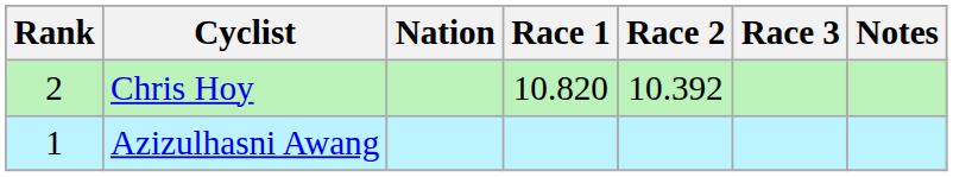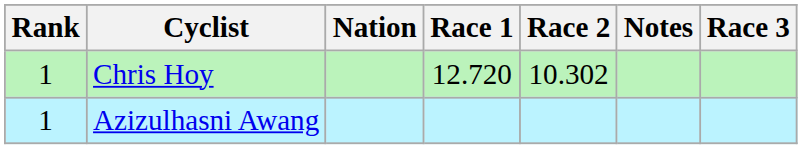 <table class="wikitable sortable" style="text-align:center;">
 <tr>
 <th>Rank</th>
 <th>Cyclist</th>
 <th>Nation</th>
 <th>Race 1</th>
 <th>Race 2</th>
+<th>Notes</th>
 <th>Race 3</th>
-<th>Notes</th>
 </tr>
 <tr bgcolor=bbf3bb>
-<td>2</td>
+<td>1</td>
 <td align=left><a href='#'>Chris Hoy</a></td>
 <td align=left></td>
-<td>10.820</td>
-<td>10.392</td>
+<td>12.720</td>
+<td>10.302</td>
 <td></td>
 <td></td>
 </tr>
 <tr bgcolor=bbf3ff>
 <td>1</td>
 <td align=left><a href='#'>Azizulhasni Awang</a></td>
 <td align=left></td>
 <td></td>
 <td></td>
 <td></td>
 <td></td>
 </tr>
 </table>
